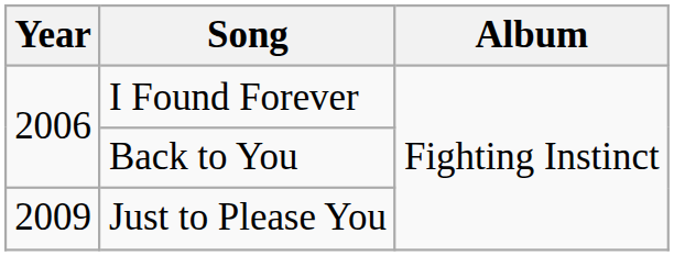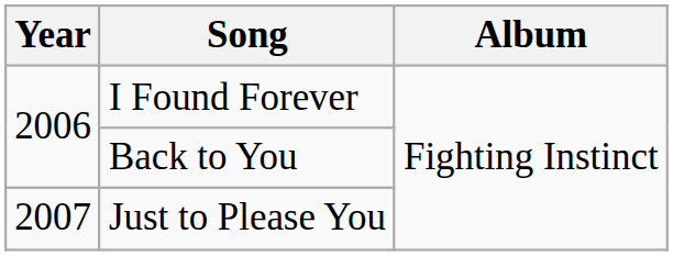 <table class="wikitable">
 <tr>
 <th>Year</th>
 <th>Song</th>
 <th>Album</th>
 </tr>
 <tr>
 <td rowspan="2">2006</td>
 <td>I Found Forever</td>
 <td rowspan="3">Fighting Instinct</td>
 </tr>
 <tr>
 <td>Back to You</td>
 </tr>
 <tr>
-<td>2009</td>
+<td>2007</td>
 <td>Just to Please You</td>
 </tr>
 </table>
